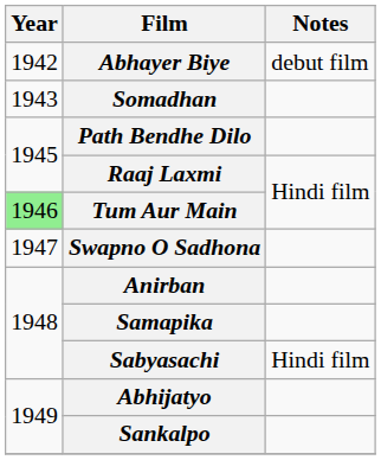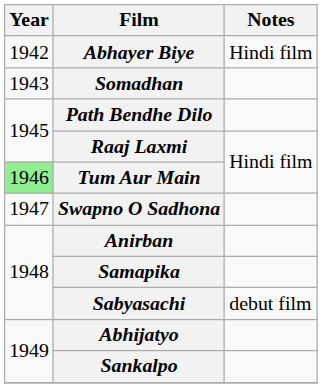 <table class="wikitable sortable">
 <tr>
 <th>Year</th>
 <th>Film</th>
 <th>Notes</th>
 </tr>
 <tr>
 <td>1942</td>
 <th><em>Abhayer Biye</em></th>
-<td>debut film</td>
+<td>Hindi film</td>
 </tr>
 <tr>
 <td>1943</td>
 <th><em>Somadhan</em></th>
 <td></td>
 </tr>
 <tr>
 <td rowspan=2>1945</td>
 <th><em>Path Bendhe Dilo</em></th>
 <td></td>
 </tr>
 <tr>
 <th><em>Raaj Laxmi</em></th>
 <td rowspan=2>Hindi film</td>
 </tr>
 <tr>
 <td style="background: lightgreen;">1946</td>
 <th><em>Tum Aur Main</em></th>
 </tr>
 <tr>
 <td>1947</td>
 <th><em>Swapno O Sadhona</em></th>
 <td></td>
 </tr>
 <tr>
 <td rowspan=3>1948</td>
 <th><em>Anirban</em></th>
 <td></td>
 </tr>
 <tr>
 <th><em>Samapika</em></th>
 <td></td>
 </tr>
 <tr>
 <th><em>Sabyasachi</em></th>
-<td>Hindi film</td>
+<td>debut film</td>
 </tr>
 <tr>
 <td rowspan=2>1949</td>
 <th><em>Abhijatyo</em></th>
 <td></td>
 </tr>
 <tr>
 <th><em>Sankalpo</em></th>
 <td></td>
 </tr>
 <tr>
 </tr>
 </table>
